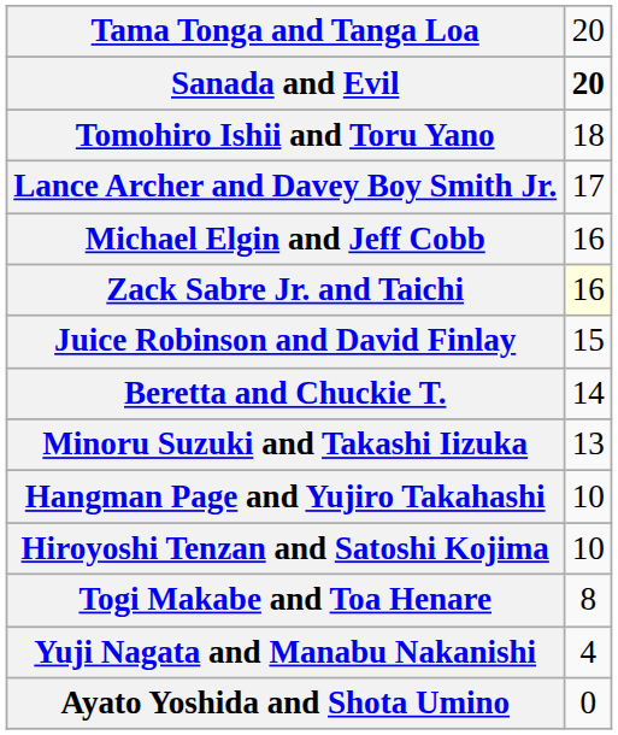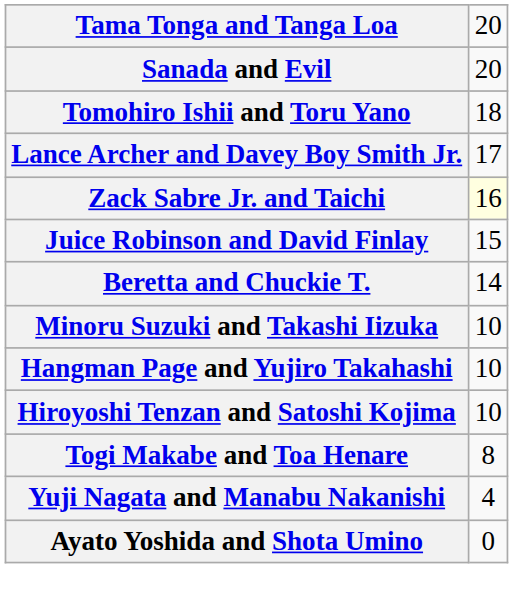 <table class="wikitable" style="margin: 1em auto 1em auto;text-align:center">
 <tr>
 <th><a href='#'>Tama Tonga and Tanga Loa</a></th>
 <td>20</td>
 </tr>
 <tr>
 <th><a href='#'>Sanada</a> and <a href='#'>Evil</a></th>
-<td><strong>20</strong></td>
+<td>20</td>
 </tr>
 <tr>
 <th><a href='#'>Tomohiro Ishii</a> and <a href='#'>Toru Yano</a></th>
 <td>18</td>
 </tr>
 <tr>
 <th><a href='#'>Lance Archer and Davey Boy Smith Jr.</a></th>
 <td>17</td>
-</tr>
-<tr>
-<th><a href='#'>Michael Elgin</a> and <a href='#'>Jeff Cobb</a></th>
-<td>16</td>
 </tr>
 <tr>
 <th><a href='#'>Zack Sabre Jr. and Taichi</a></th>
 <td style="background: lightyellow;">16</td>
 </tr>
 <tr>
 <th><a href='#'>Juice Robinson and David Finlay</a></th>
 <td>15</td>
 </tr>
 <tr>
 <th><a href='#'>Beretta and Chuckie T.</a></th>
 <td>14</td>
 </tr>
 <tr>
 <th><a href='#'>Minoru Suzuki</a> and <a href='#'>Takashi Iizuka</a></th>
-<td>13</td>
+<td>10</td>
 </tr>
 <tr>
 <th><a href='#'>Hangman Page</a> and <a href='#'>Yujiro Takahashi</a></th>
 <td>10</td>
 </tr>
 <tr>
 <th><a href='#'>Hiroyoshi Tenzan</a> and <a href='#'>Satoshi Kojima</a></th>
 <td>10</td>
 </tr>
 <tr>
 <th><a href='#'>Togi Makabe</a> and <a href='#'>Toa Henare</a></th>
 <td>8</td>
 </tr>
 <tr>
 <th><a href='#'>Yuji Nagata</a> and <a href='#'>Manabu Nakanishi</a></th>
 <td>4</td>
 </tr>
 <tr>
 <th>Ayato Yoshida and <a href='#'>Shota Umino</a></th>
 <td>0</td>
 </tr>
 </table>
